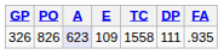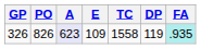 <table class="wikitable">
 <tr>
 <th><a href='#'>GP</a></th>
 <th><a href='#'>PO</a></th>
 <th><a href='#'>A</a></th>
 <th><a href='#'>E</a></th>
 <th><a href='#'>TC</a></th>
 <th><a href='#'>DP</a></th>
 <th><a href='#'>FA</a></th>
 </tr>
 <tr align=center>
 <td>326</td>
 <td>826</td>
 <td style="background: lavender;">623</td>
 <td>109</td>
 <td>1558</td>
-<td>111</td>
-<td>.935</td>
+<td>119</td>
+<td style="background: paleturquoise;">.935</td>
 </tr>
 </table>
